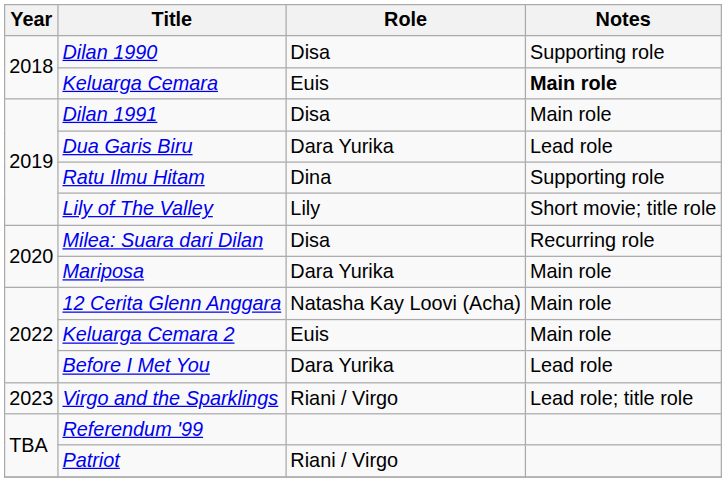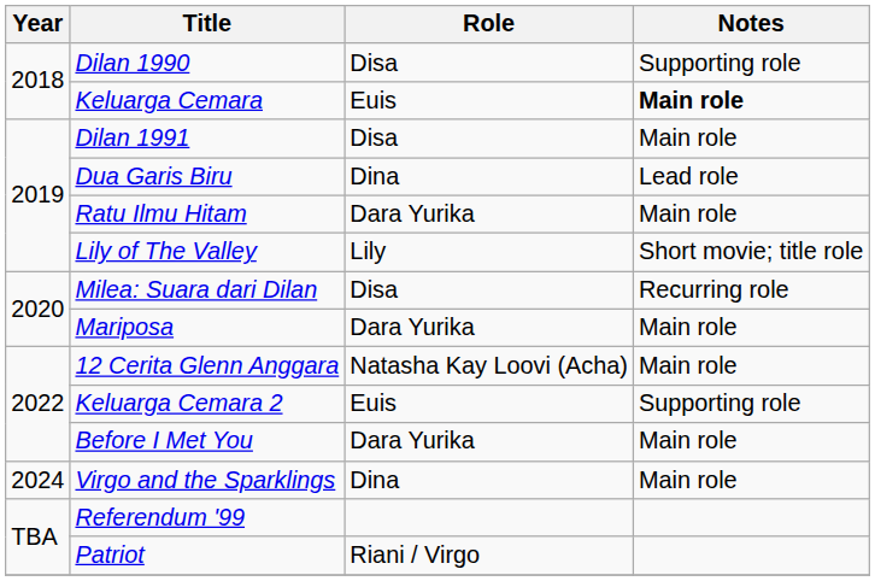 <table class="wikitable sortable">
 <tr>
 <th>Year</th>
 <th>Title</th>
 <th>Role</th>
 <th>Notes</th>
 </tr>
 <tr>
 <td rowspan=2>2018</td>
 <td><em><a href='#'>Dilan 1990</a></em></td>
 <td>Disa</td>
 <td>Supporting role</td>
 </tr>
 <tr>
 <td><em><a href='#'>Keluarga Cemara</a></em></td>
 <td>Euis</td>
 <td><strong>Main role</strong></td>
 </tr>
 <tr>
 <td rowspan="4">2019</td>
 <td><em><a href='#'>Dilan 1991</a></em></td>
 <td>Disa</td>
 <td>Main role</td>
 </tr>
 <tr>
 <td><em><a href='#'>Dua Garis Biru</a></em></td>
-<td>Dara Yurika</td>
+<td>Dina</td>
 <td>Lead role</td>
 </tr>
 <tr>
 <td><em><a href='#'>Ratu Ilmu Hitam</a></em></td>
-<td>Dina</td>
-<td>Supporting role</td>
+<td>Dara Yurika</td>
+<td>Main role</td>
 </tr>
 <tr>
 <td><em><a href='#'>Lily of The Valley</a></em></td>
 <td>Lily</td>
 <td>Short movie; title role</td>
 </tr>
 <tr>
 <td rowspan="2">2020</td>
 <td><em><a href='#'>Milea: Suara dari Dilan</a></em></td>
 <td>Disa</td>
 <td>Recurring role</td>
 </tr>
 <tr>
 <td><em><a href='#'>Mariposa</a></em></td>
 <td>Dara Yurika</td>
 <td>Main role</td>
 </tr>
 <tr>
 <td rowspan="3">2022</td>
 <td><em><a href='#'>12 Cerita Glenn Anggara</a></em></td>
 <td>Natasha Kay Loovi (Acha)</td>
 <td>Main role</td>
 </tr>
 <tr>
 <td><em><a href='#'>Keluarga Cemara 2</a></em></td>
 <td>Euis</td>
-<td>Main role</td>
+<td>Supporting role</td>
 </tr>
 <tr>
 <td><em><a href='#'>Before I Met You</a></em></td>
 <td>Dara Yurika</td>
-<td>Lead role</td>
+<td>Main role</td>
 </tr>
 <tr>
-<td>2023</td>
+<td>2024</td>
 <td><em><a href='#'>Virgo and the Sparklings</a></em></td>
-<td>Riani / Virgo</td>
-<td>Lead role; title role</td>
+<td>Dina</td>
+<td>Main role</td>
 </tr>
 <tr>
 <td rowspan="2">TBA</td>
 <td><em><a href='#'>Referendum '99</a></em></td>
 <td></td>
 <td></td>
 </tr>
 <tr>
 <td><em><a href='#'>Patriot</a></em></td>
 <td>Riani / Virgo</td>
 <td></td>
 </tr>
 <tr>
 </tr>
 </table>
